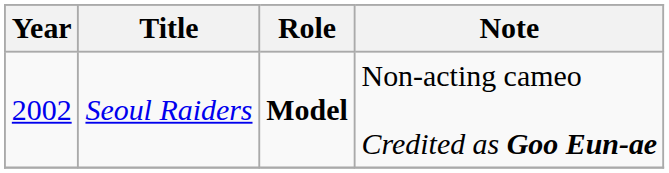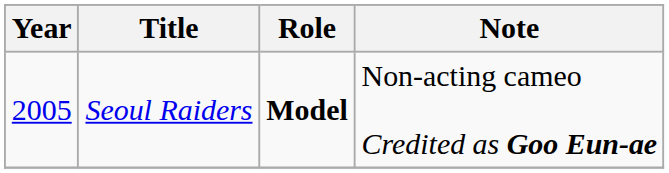 <table class="wikitable sortable">
 <tr>
 <th>Year</th>
 <th>Title</th>
 <th>Role</th>
 <th>Note</th>
 </tr>
 <tr>
-<td><a href='#'>2002</a></td>
+<td><a href='#'>2005</a></td>
 <td><em><a href='#'>Seoul Raiders</a></em></td>
 <td><strong>Model</strong></td>
 <td>Non-acting cameo <br><br><em>Credited as <strong>Goo Eun-ae<strong><em></td>
 </tr>
 <tr>
 </tr>
 </table>
